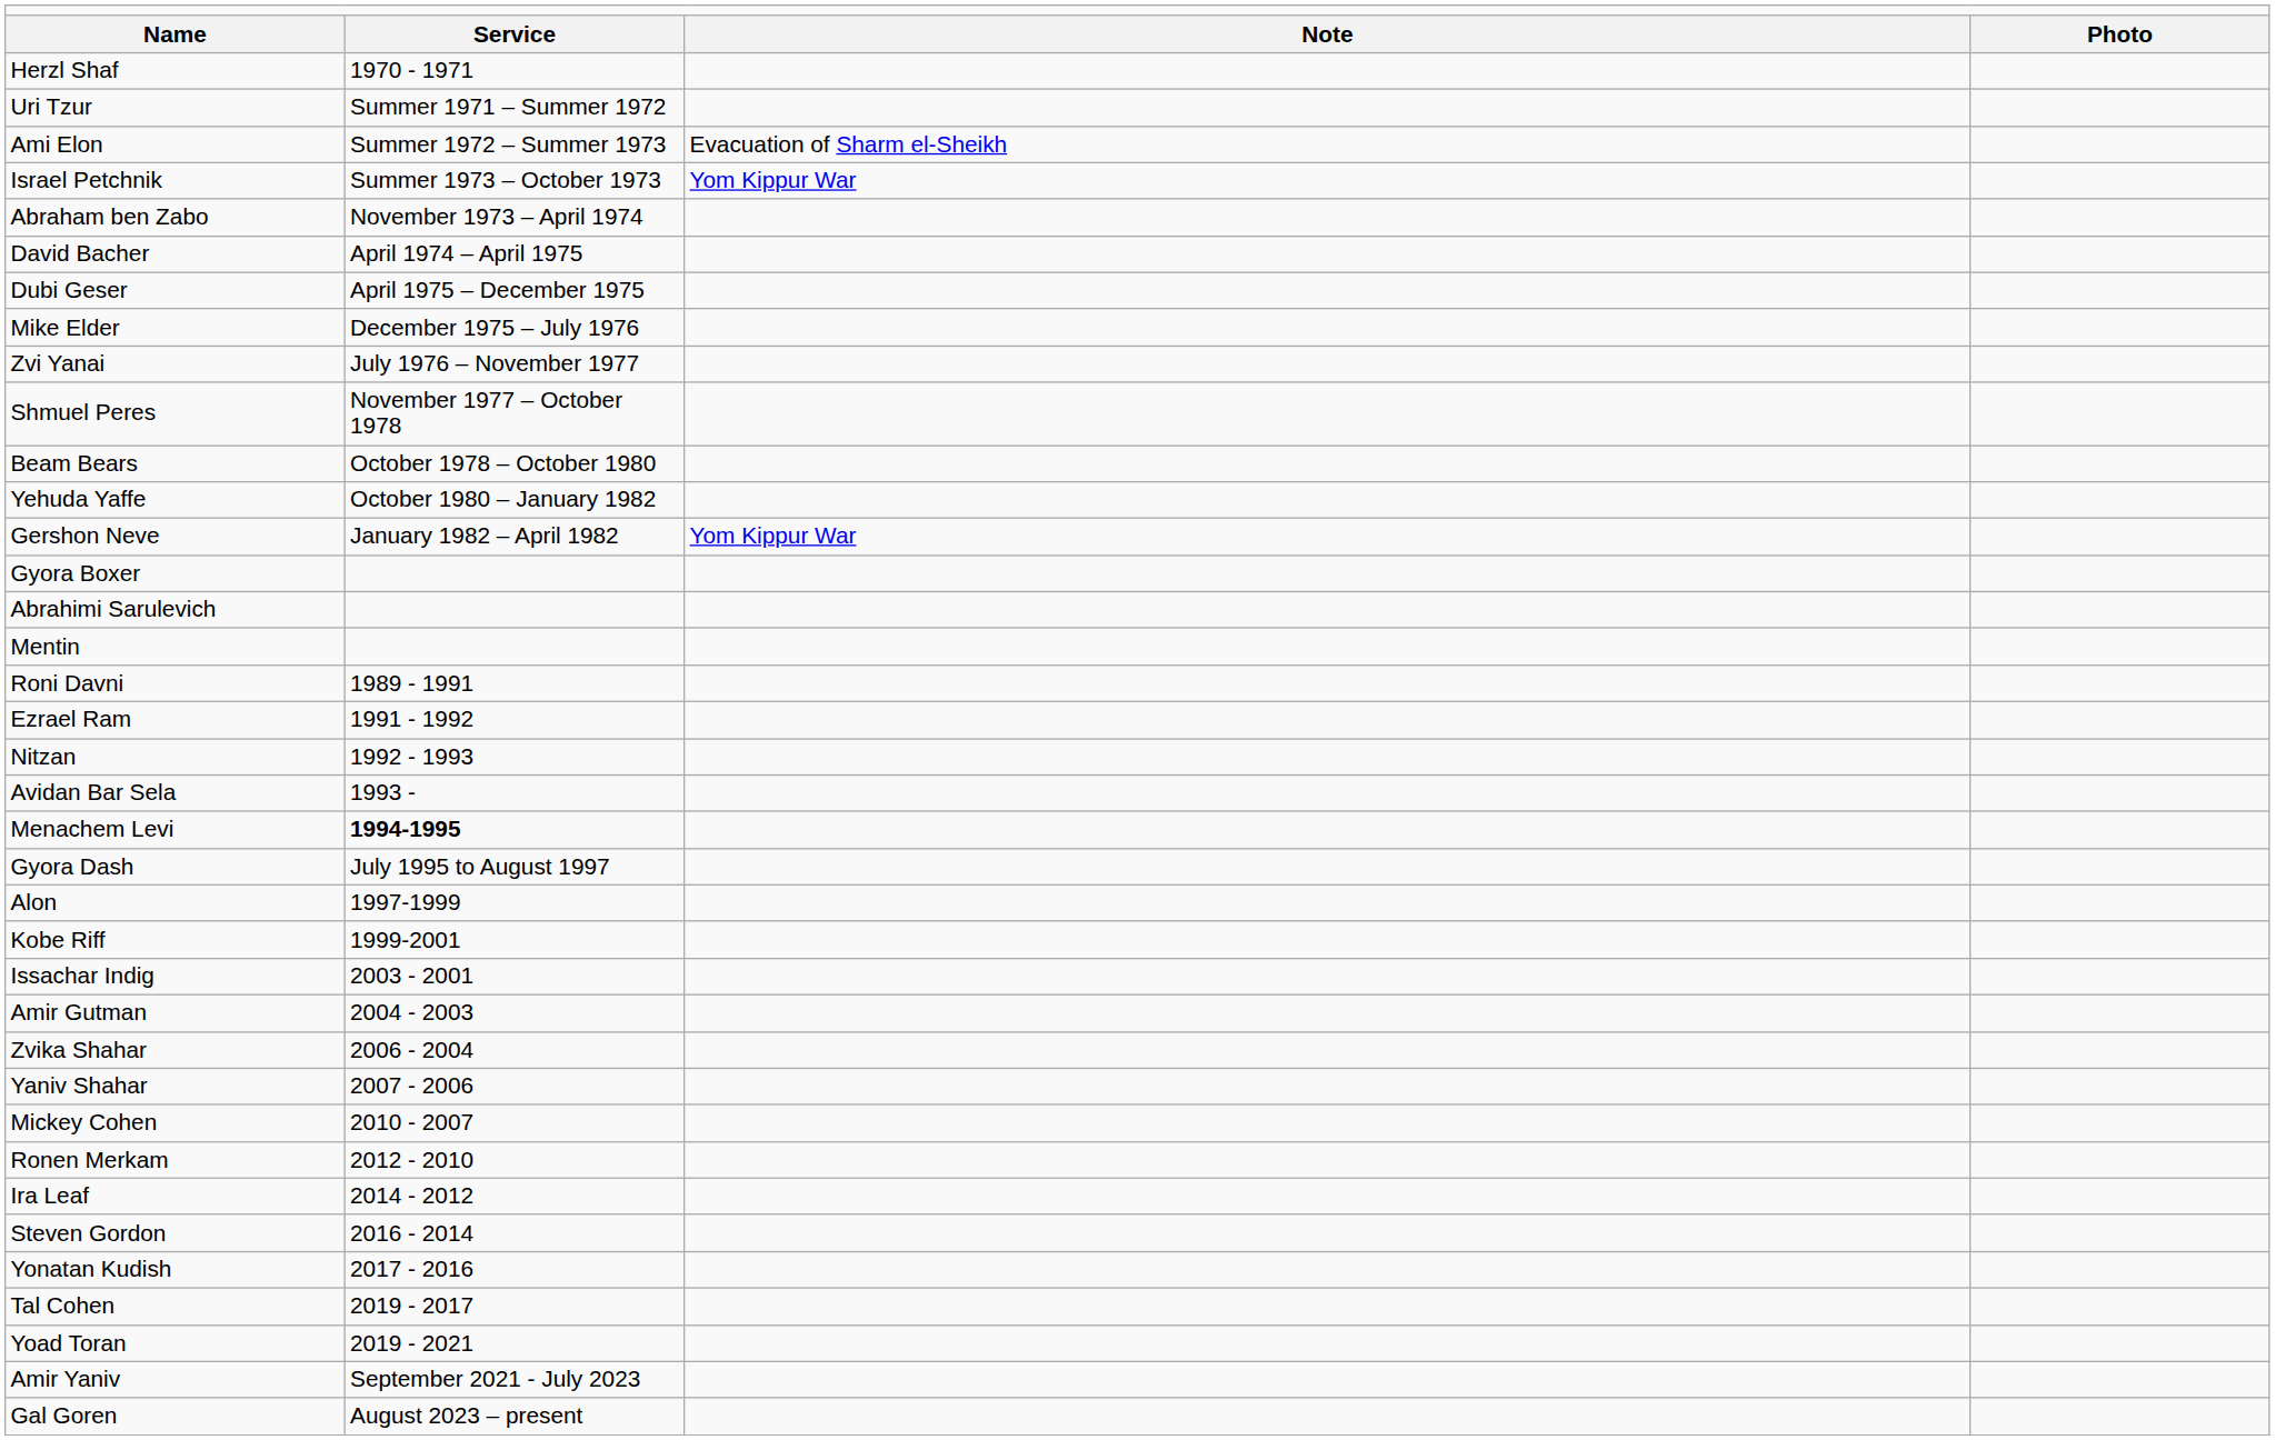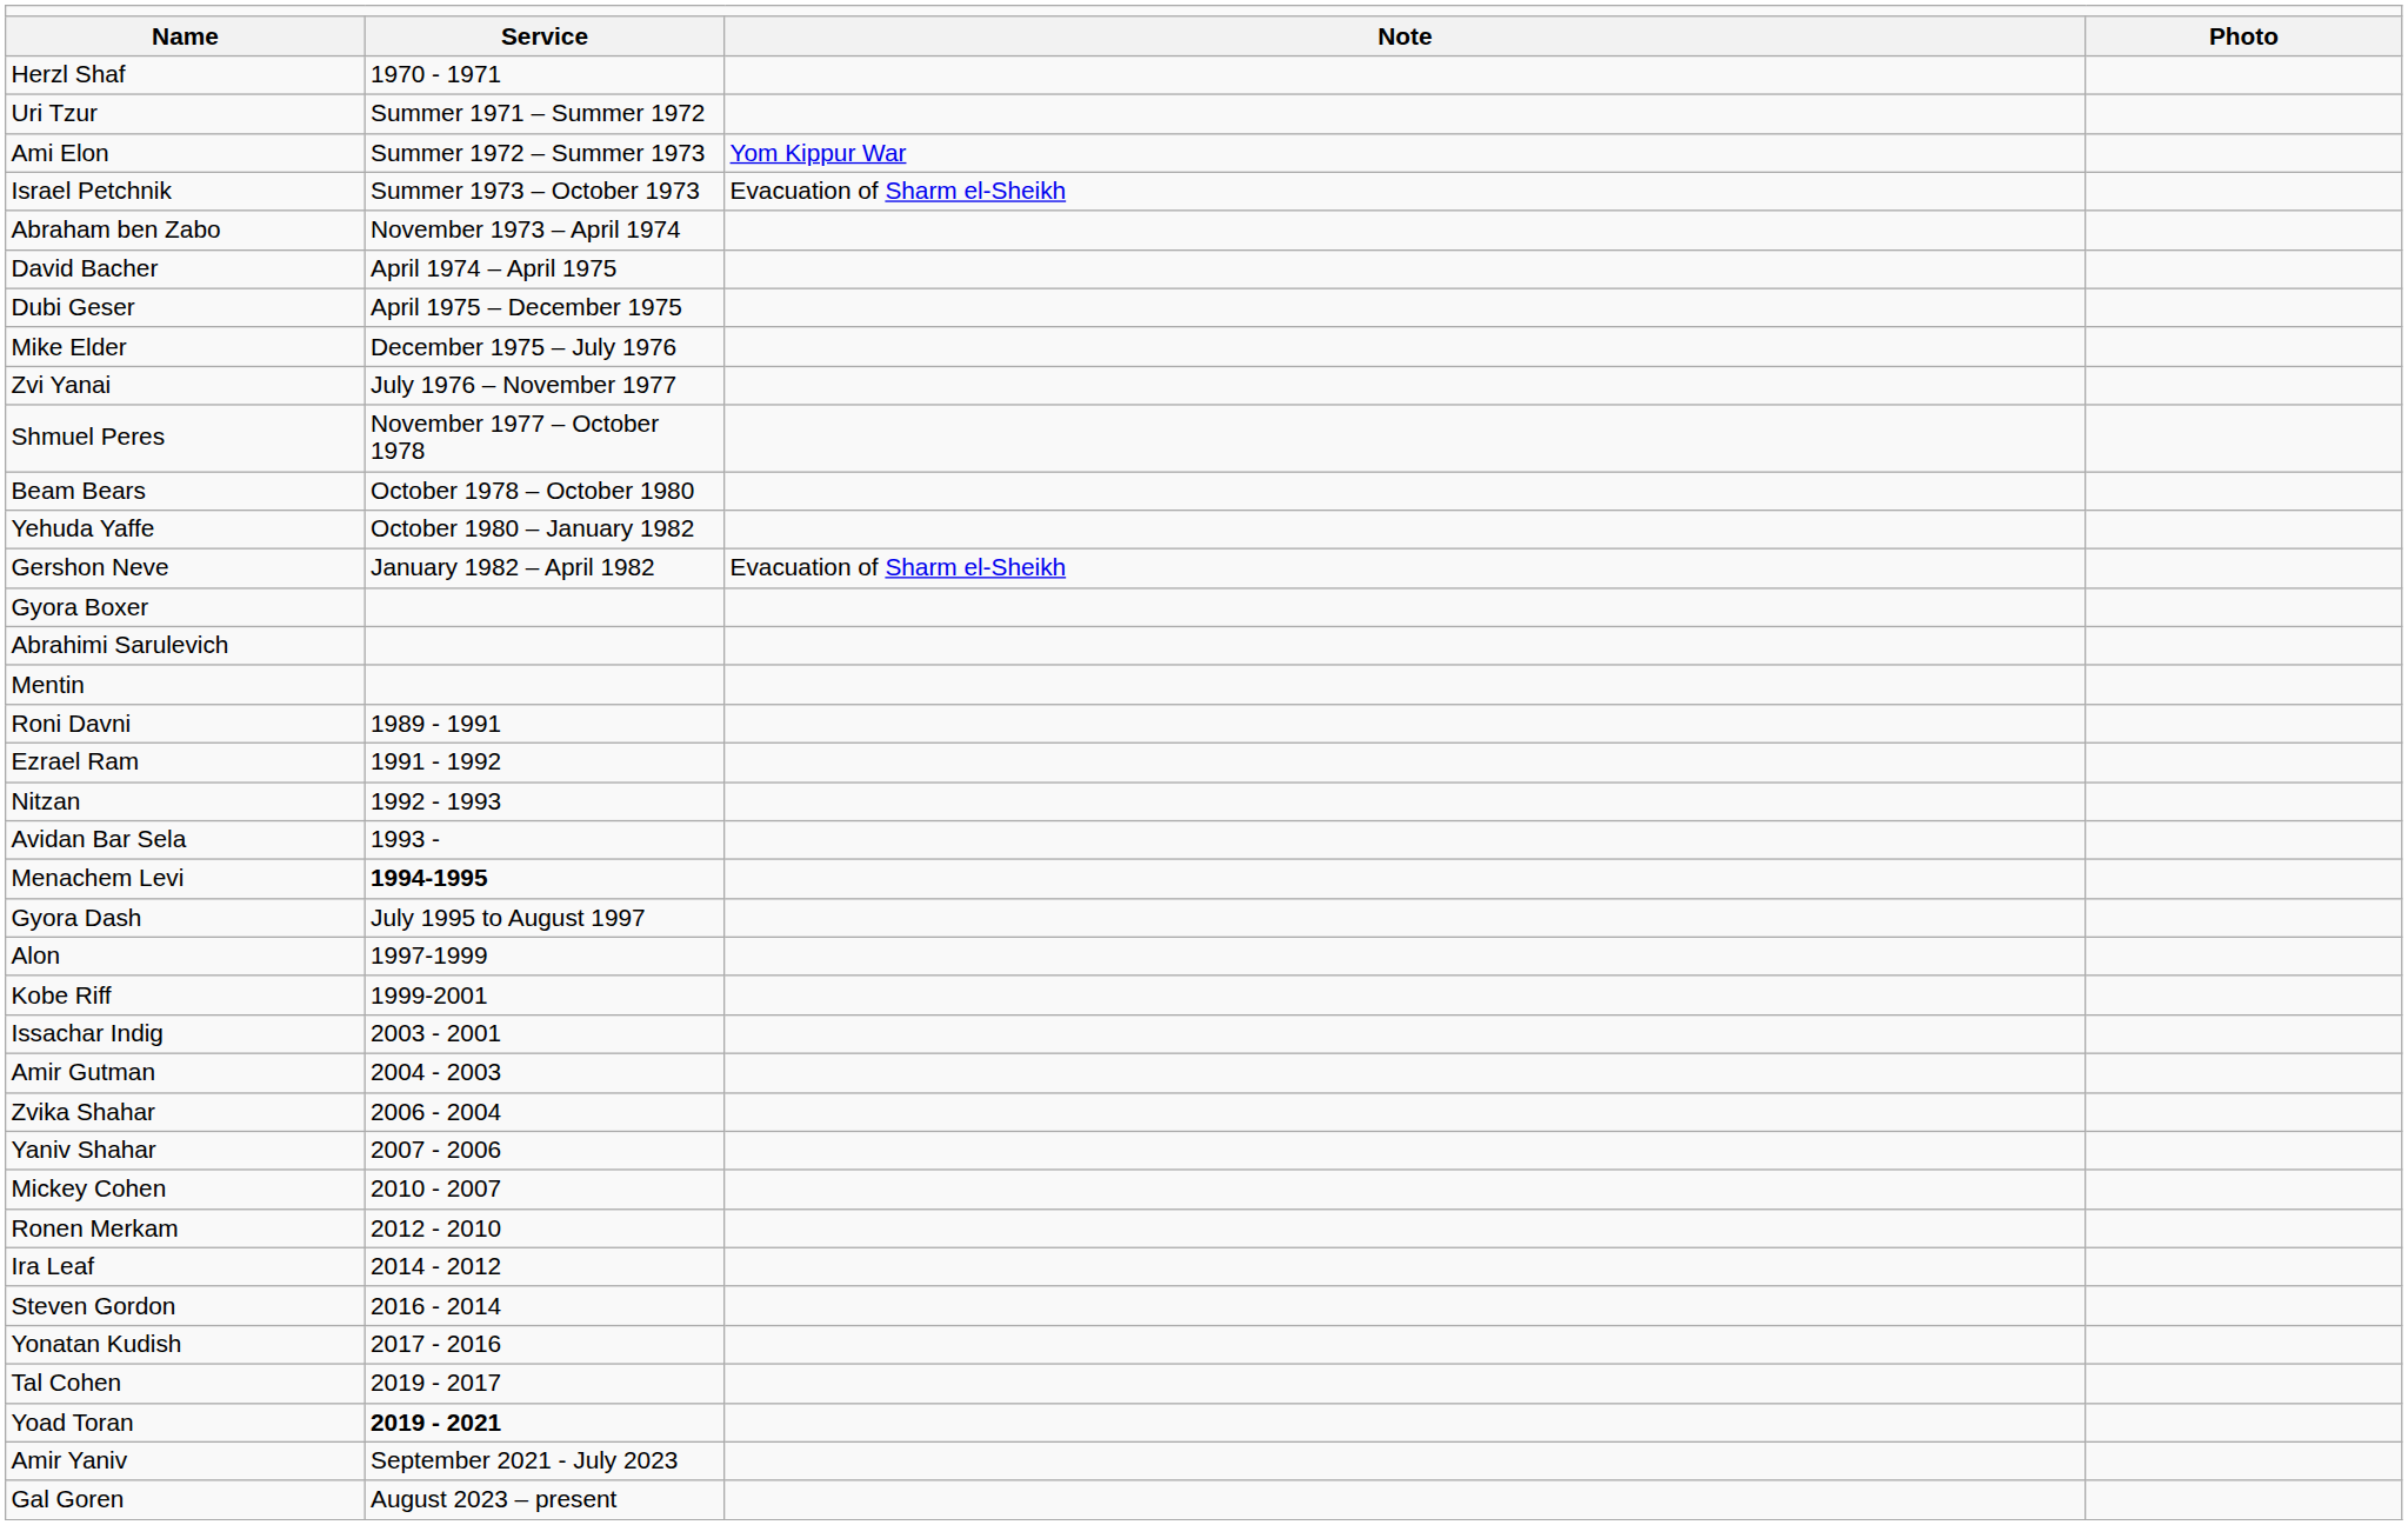 <table align="center" class="wikitable mw-collapsible mw-collapsed">
 <tr>
 <td colspan="6"></td>
 </tr>
 <tr>
 <th style="width:15%;">Name</th>
 <th style="width:15%;">Service</th>
 <th>Note</th>
 <th>Photo</th>
 </tr>
 <tr>
 <td>Herzl Shaf</td>
 <td>1970 - 1971</td>
 <td></td>
 </tr>
 <tr>
 <td>Uri Tzur</td>
 <td>Summer 1971 – Summer 1972</td>
 <td></td>
 <td></td>
 </tr>
 <tr>
 <td>Ami Elon</td>
 <td>Summer 1972 – Summer 1973</td>
-<td>Evacuation of <a href='#'>Sharm el-Sheikh</a></td>
+<td><a href='#'>Yom Kippur War</a></td>
 <td></td>
 </tr>
 <tr>
 <td>Israel Petchnik</td>
 <td>Summer 1973 – October 1973</td>
-<td><a href='#'>Yom Kippur War</a></td>
+<td>Evacuation of <a href='#'>Sharm el-Sheikh</a></td>
 <td></td>
 </tr>
 <tr>
 <td>Abraham ben Zabo</td>
 <td>November 1973 – April 1974</td>
 <td></td>
 <td></td>
 </tr>
 <tr>
 <td>David Bacher</td>
 <td>April 1974 – April 1975</td>
 <td></td>
 <td></td>
 </tr>
 <tr>
 <td>Dubi Geser</td>
 <td>April 1975 – December 1975</td>
 <td></td>
 <td></td>
 </tr>
 <tr>
 <td>Mike Elder</td>
 <td>December 1975 – July 1976</td>
 <td></td>
 <td></td>
 </tr>
 <tr>
 <td>Zvi Yanai</td>
 <td>July 1976 – November 1977</td>
 <td></td>
 <td></td>
 </tr>
 <tr>
 <td>Shmuel Peres</td>
 <td>November 1977 – October 1978</td>
 <td></td>
 <td></td>
 </tr>
 <tr>
 <td>Beam Bears</td>
 <td>October 1978 – October 1980</td>
 <td></td>
 <td></td>
 </tr>
 <tr>
 <td>Yehuda Yaffe</td>
 <td>October 1980 – January 1982</td>
 <td></td>
 <td></td>
 </tr>
 <tr>
 <td>Gershon Neve</td>
 <td>January 1982 – April 1982</td>
-<td><a href='#'>Yom Kippur War</a></td>
+<td>Evacuation of <a href='#'>Sharm el-Sheikh</a></td>
 <td></td>
 </tr>
 <tr>
 <td>Gyora Boxer</td>
 <td></td>
 <td></td>
 <td></td>
 </tr>
 <tr>
 <td>Abrahimi Sarulevich</td>
 <td></td>
 <td></td>
 <td></td>
 </tr>
 <tr>
 <td>Mentin</td>
 <td></td>
 <td></td>
 <td></td>
 </tr>
 <tr>
 <td>Roni Davni</td>
 <td>1989 - 1991</td>
 <td></td>
 <td></td>
 </tr>
 <tr>
 <td>Ezrael Ram</td>
 <td>1991 - 1992</td>
 <td></td>
 <td></td>
 </tr>
 <tr>
 <td>Nitzan</td>
 <td>1992 - 1993</td>
 <td></td>
 <td></td>
 </tr>
 <tr>
 <td>Avidan Bar Sela</td>
 <td>1993 -</td>
 <td></td>
 <td></td>
 </tr>
 <tr>
 <td>Menachem Levi</td>
 <td><strong>1994-1995</strong></td>
 <td></td>
 <td></td>
 </tr>
 <tr>
 <td>Gyora Dash</td>
 <td>July 1995 to August 1997</td>
 <td></td>
 <td></td>
 </tr>
 <tr>
 <td>Alon</td>
 <td>1997-1999</td>
 <td></td>
 <td></td>
 </tr>
 <tr>
 <td>Kobe Riff</td>
 <td>1999-2001</td>
 <td></td>
 <td></td>
 </tr>
 <tr>
 <td>Issachar Indig</td>
 <td>2003 - 2001</td>
 <td></td>
 <td></td>
 </tr>
 <tr>
 <td>Amir Gutman</td>
 <td>2004 - 2003</td>
 <td></td>
 <td></td>
 </tr>
 <tr>
 <td>Zvika Shahar</td>
 <td>2006 - 2004</td>
 <td></td>
 <td></td>
 </tr>
 <tr>
 <td>Yaniv Shahar</td>
 <td>2007 - 2006</td>
 <td></td>
 <td></td>
 </tr>
 <tr>
 <td>Mickey Cohen</td>
 <td>2010 - 2007</td>
 <td></td>
 <td></td>
 </tr>
 <tr>
 <td>Ronen Merkam</td>
 <td>2012 - 2010</td>
 <td></td>
 <td></td>
 </tr>
 <tr>
 <td>Ira Leaf</td>
 <td>2014 - 2012</td>
 <td></td>
 <td></td>
 </tr>
 <tr>
 <td>Steven Gordon</td>
 <td>2016 - 2014</td>
 <td></td>
 <td></td>
 </tr>
 <tr>
 <td>Yonatan Kudish</td>
 <td>2017 - 2016</td>
 <td></td>
 <td></td>
 </tr>
 <tr>
 <td>Tal Cohen</td>
 <td>2019 - 2017</td>
 <td></td>
 <td></td>
 </tr>
 <tr>
 <td>Yoad Toran</td>
-<td>2019 - 2021</td>
+<td><strong>2019 - 2021</strong></td>
 <td></td>
 <td></td>
 </tr>
 <tr>
 <td>Amir Yaniv</td>
 <td>September 2021 - July 2023</td>
 <td></td>
 <td></td>
 </tr>
 <tr>
 <td>Gal Goren</td>
 <td>August 2023 – present</td>
 <td></td>
 <td></td>
 </tr>
 <tr>
 </tr>
 </table>
